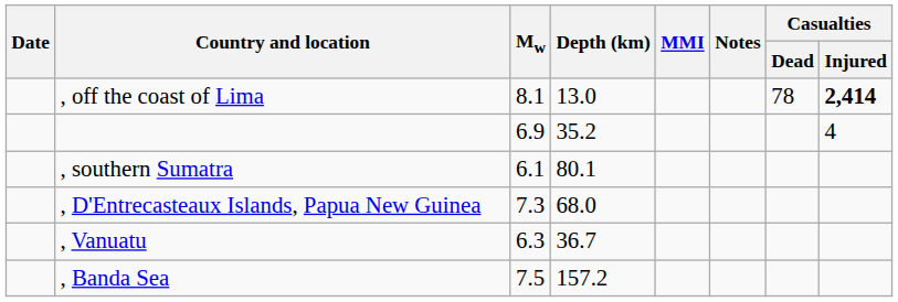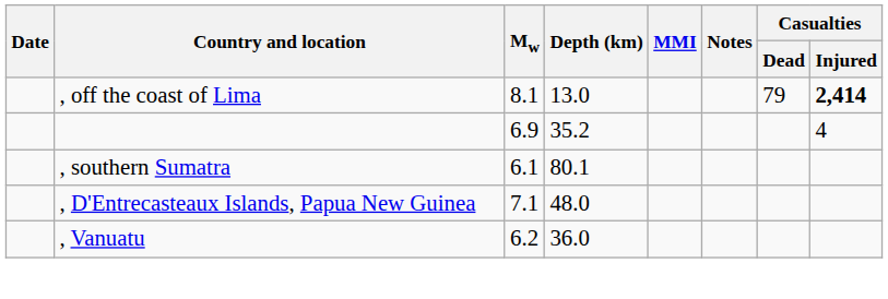 <table class="wikitable sortable sort-under" style="border:1px black; margin-left:1em;">
 <tr>
 <th rowspan="2"><small>Date</small></th>
 <th rowspan="2" style="width: 310px"><small>Country and location</small></th>
 <th rowspan="2"><small>M<sub>w</sub></small></th>
 <th rowspan="2"><small>Depth (km)</small></th>
 <th rowspan="2"><small><a href='#'>MMI</a></small></th>
 <th rowspan="2" class="unsortable"><small>Notes</small></th>
 <th colspan="2"><small>Casualties</small></th>
 </tr>
 <tr>
 <th><small>Dead</small></th>
 <th><small>Injured</small></th>
 </tr>
 <tr>
 <td></td>
 <td>, off the coast of <a href='#'>Lima</a></td>
 <td>8.1</td>
 <td>13.0</td>
 <td></td>
 <td></td>
-<td>78</td>
+<td>79</td>
 <td><strong>2,414</strong></td>
 </tr>
 <tr>
 <td></td>
 <td></td>
 <td>6.9</td>
 <td>35.2</td>
 <td></td>
 <td></td>
 <td></td>
 <td>4</td>
 </tr>
 <tr>
 <td></td>
 <td>, southern <a href='#'>Sumatra</a></td>
 <td>6.1</td>
 <td>80.1</td>
 <td></td>
 <td></td>
 <td></td>
 <td></td>
 </tr>
 <tr>
 <td></td>
 <td>, <a href='#'>D'Entrecasteaux Islands</a>, <a href='#'>Papua New Guinea</a></td>
-<td>7.3</td>
-<td>68.0</td>
+<td>7.1</td>
+<td>48.0</td>
 <td></td>
 <td></td>
 <td></td>
 <td></td>
 </tr>
 <tr>
 <td></td>
 <td>, <a href='#'>Vanuatu</a></td>
-<td>6.3</td>
-<td>36.7</td>
-<td></td>
-<td></td>
-<td></td>
-<td></td>
-</tr>
-<tr>
-<td></td>
-<td>, <a href='#'>Banda Sea</a></td>
-<td>7.5</td>
-<td>157.2</td>
+<td>6.2</td>
+<td>36.0</td>
 <td></td>
 <td></td>
 <td></td>
 <td></td>
 </tr>
 </table>
